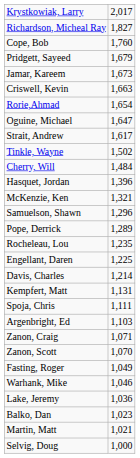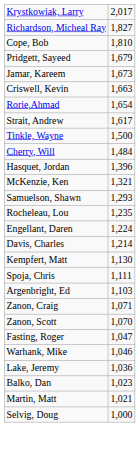 <table class="wikitable">
 <tr>
 <td><a href='#'>Krystkowiak, Larry</a></td>
 <td>2,017</td>
 </tr>
 <tr>
 <td><a href='#'>Richardson, Micheal Ray</a></td>
 <td>1,827</td>
 </tr>
 <tr>
 <td>Cope, Bob</td>
-<td>1,760</td>
+<td>1,810</td>
 </tr>
 <tr>
 <td>Pridgett, Sayeed</td>
 <td>1,679</td>
 </tr>
 <tr>
 <td>Jamar, Kareem</td>
 <td>1,673</td>
 </tr>
 <tr>
 <td>Criswell, Kevin</td>
 <td>1,663</td>
 </tr>
 <tr>
 <td><a href='#'>Rorie,Ahmad</a></td>
 <td>1,654</td>
 </tr>
 <tr>
-<td>Oguine, Michael</td>
-<td>1,647</td>
-</tr>
-<tr>
 <td>Strait, Andrew</td>
 <td>1,617</td>
 </tr>
 <tr>
 <td><a href='#'>Tinkle, Wayne</a></td>
-<td>1,502</td>
+<td>1,500</td>
 </tr>
 <tr>
 <td><a href='#'>Cherry, Will</a></td>
 <td>1,484</td>
 </tr>
 <tr>
 <td>Hasquet, Jordan</td>
 <td>1,396</td>
 </tr>
 <tr>
 <td>McKenzie, Ken</td>
 <td>1,321</td>
 </tr>
 <tr>
 <td>Samuelson, Shawn</td>
-<td>1,296</td>
-</tr>
-<tr>
-<td>Pope, Derrick</td>
-<td>1,289</td>
+<td>1,293</td>
 </tr>
 <tr>
 <td>Rocheleau, Lou</td>
 <td>1,235</td>
 </tr>
 <tr>
 <td>Engellant, Daren</td>
-<td>1,225</td>
+<td>1,224</td>
 </tr>
 <tr>
 <td>Davis, Charles</td>
 <td>1,214</td>
 </tr>
 <tr>
 <td>Kempfert, Matt</td>
-<td>1,131</td>
+<td>1,130</td>
 </tr>
 <tr>
 <td>Spoja, Chris</td>
 <td>1,111</td>
 </tr>
 <tr>
 <td>Argenbright, Ed</td>
 <td>1,103</td>
 </tr>
 <tr>
 <td>Zanon, Craig</td>
 <td>1,071</td>
 </tr>
 <tr>
 <td>Zanon, Scott</td>
 <td>1,070</td>
 </tr>
 <tr>
 <td>Fasting, Roger</td>
-<td>1,049</td>
+<td>1,047</td>
 </tr>
 <tr>
 <td>Warhank, Mike</td>
 <td>1,046</td>
 </tr>
 <tr>
 <td>Lake, Jeremy</td>
 <td>1,036</td>
 </tr>
 <tr>
 <td>Balko, Dan</td>
 <td>1,023</td>
 </tr>
 <tr>
 <td>Martin, Matt</td>
 <td>1,021</td>
 </tr>
 <tr>
 <td>Selvig, Doug</td>
 <td>1,000</td>
 </tr>
 </table>
